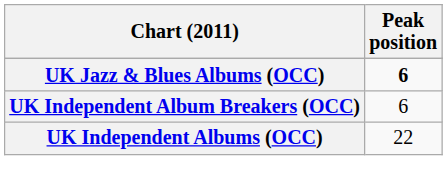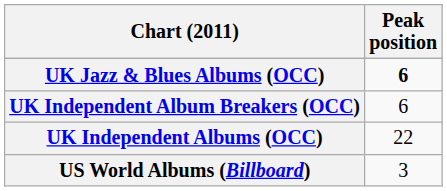 <table class="wikitable sortable plainrowheaders" style="text-align:center">
 <tr>
 <th scope="col">Chart (2011)</th>
 <th scope="col">Peak<br>position</th>
 </tr>
 <tr>
 </tr>
 <tr>
 </tr>
 <tr>
 </tr>
 <tr>
 </tr>
 <tr>
 <th scope="row"><a href='#'>UK Jazz & Blues Albums</a> (<a href='#'>OCC</a>)</th>
 <td><strong>6</strong></td>
 </tr>
 <tr>
 <th scope="row"><a href='#'>UK Independent Album Breakers</a> (<a href='#'>OCC</a>)</th>
 <td>6</td>
 </tr>
 <tr>
 <th scope="row"><a href='#'>UK Independent Albums</a> (<a href='#'>OCC</a>)</th>
 <td>22</td>
 </tr>
+<tr>
+<th scope="row">US World Albums (<em><a href='#'>Billboard</a></em>)</th>
+<td>3</td>
+</tr>
 </table>
